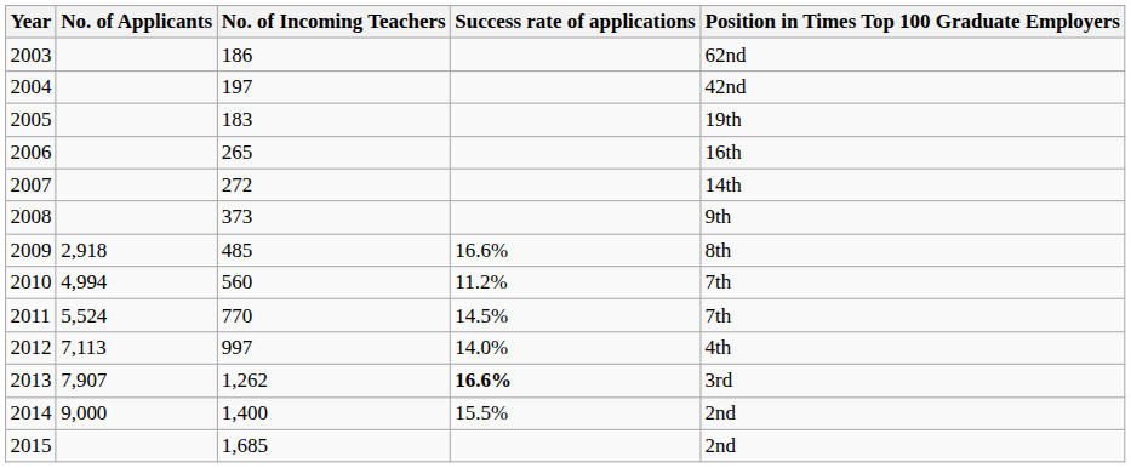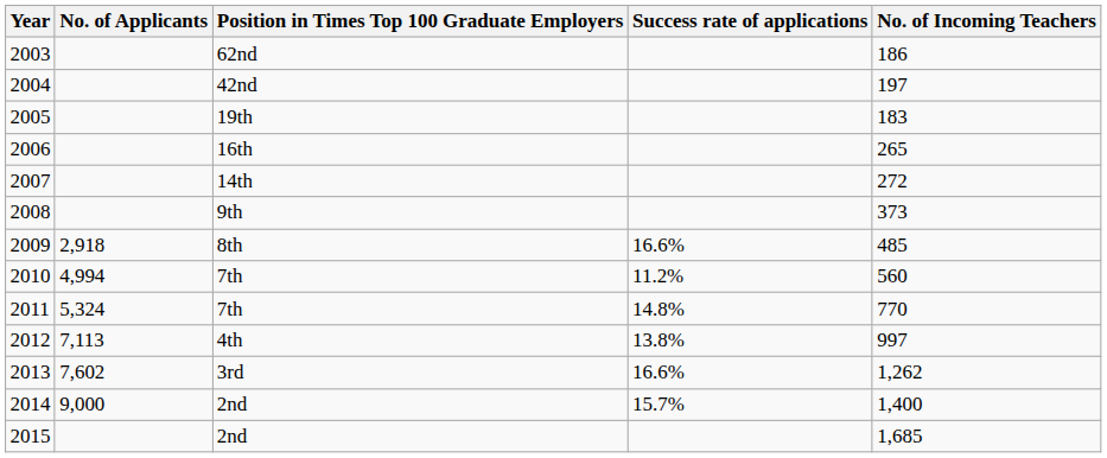 <table class="wikitable sortable">
 <tr>
 <th>Year</th>
 <th>No. of Applicants</th>
+<th>Position in Times Top 100 Graduate Employers</th>
+<th>Success rate of applications</th>
 <th>No. of Incoming Teachers</th>
-<th>Success rate of applications</th>
-<th>Position in Times Top 100 Graduate Employers</th>
 </tr>
 <tr>
 <td>2003</td>
 <td></td>
+<td>62nd</td>
+<td></td>
 <td>186</td>
-<td></td>
-<td>62nd</td>
 </tr>
 <tr>
 <td>2004</td>
 <td></td>
+<td>42nd</td>
+<td></td>
 <td>197</td>
-<td></td>
-<td>42nd</td>
 </tr>
 <tr>
 <td>2005</td>
 <td></td>
+<td>19th</td>
+<td></td>
 <td>183</td>
-<td></td>
-<td>19th</td>
 </tr>
 <tr>
 <td>2006</td>
 <td></td>
+<td>16th</td>
+<td></td>
 <td>265</td>
-<td></td>
-<td>16th</td>
 </tr>
 <tr>
 <td>2007</td>
 <td></td>
+<td>14th</td>
+<td></td>
 <td>272</td>
-<td></td>
-<td>14th</td>
 </tr>
 <tr>
 <td>2008</td>
 <td></td>
+<td>9th</td>
+<td></td>
 <td>373</td>
-<td></td>
-<td>9th</td>
 </tr>
 <tr>
 <td>2009</td>
 <td>2,918</td>
+<td>8th</td>
+<td>16.6%</td>
 <td>485</td>
-<td>16.6%</td>
-<td>8th</td>
 </tr>
 <tr>
 <td>2010</td>
 <td>4,994</td>
+<td>7th</td>
+<td>11.2%</td>
 <td>560</td>
-<td>11.2%</td>
-<td>7th</td>
 </tr>
 <tr>
 <td>2011</td>
-<td>5,524</td>
+<td>5,324</td>
+<td>7th</td>
+<td>14.8%</td>
 <td>770</td>
-<td>14.5%</td>
-<td>7th</td>
 </tr>
 <tr>
 <td>2012</td>
 <td>7,113</td>
+<td>4th</td>
+<td>13.8%</td>
 <td>997</td>
-<td>14.0%</td>
-<td>4th</td>
 </tr>
 <tr>
 <td>2013</td>
-<td>7,907</td>
+<td>7,602</td>
+<td>3rd</td>
+<td>16.6%</td>
 <td>1,262</td>
-<td><strong>16.6%</strong></td>
-<td>3rd</td>
 </tr>
 <tr>
 <td>2014</td>
 <td>9,000</td>
+<td>2nd</td>
+<td>15.7%</td>
 <td>1,400</td>
-<td>15.5%</td>
-<td>2nd</td>
 </tr>
 <tr>
 <td>2015</td>
 <td></td>
+<td>2nd</td>
+<td></td>
 <td>1,685</td>
-<td></td>
-<td>2nd</td>
 </tr>
 </table>
